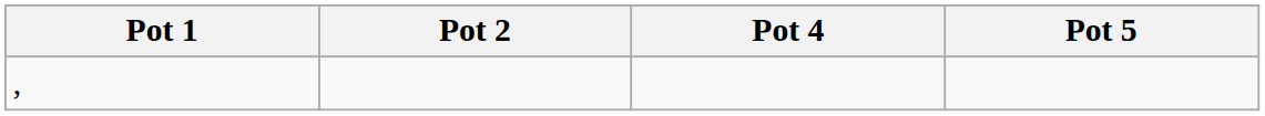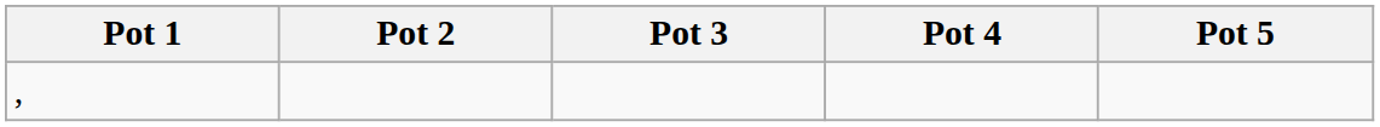 <table class="wikitable" style="width:98%;">
 <tr>
 <th width=20%>Pot 1</th>
 <th width=20%>Pot 2</th>
+<th width=20%>Pot 3</th>
 <th width=20%>Pot 4</th>
 <th width=20%>Pot 5</th>
 </tr>
 <tr>
 <td> <strong></strong>, <strong></strong><br></td>
 <td><br></td>
 <td><br></td>
 <td><br></td>
+<td><br></td>
 </tr>
 </table>
